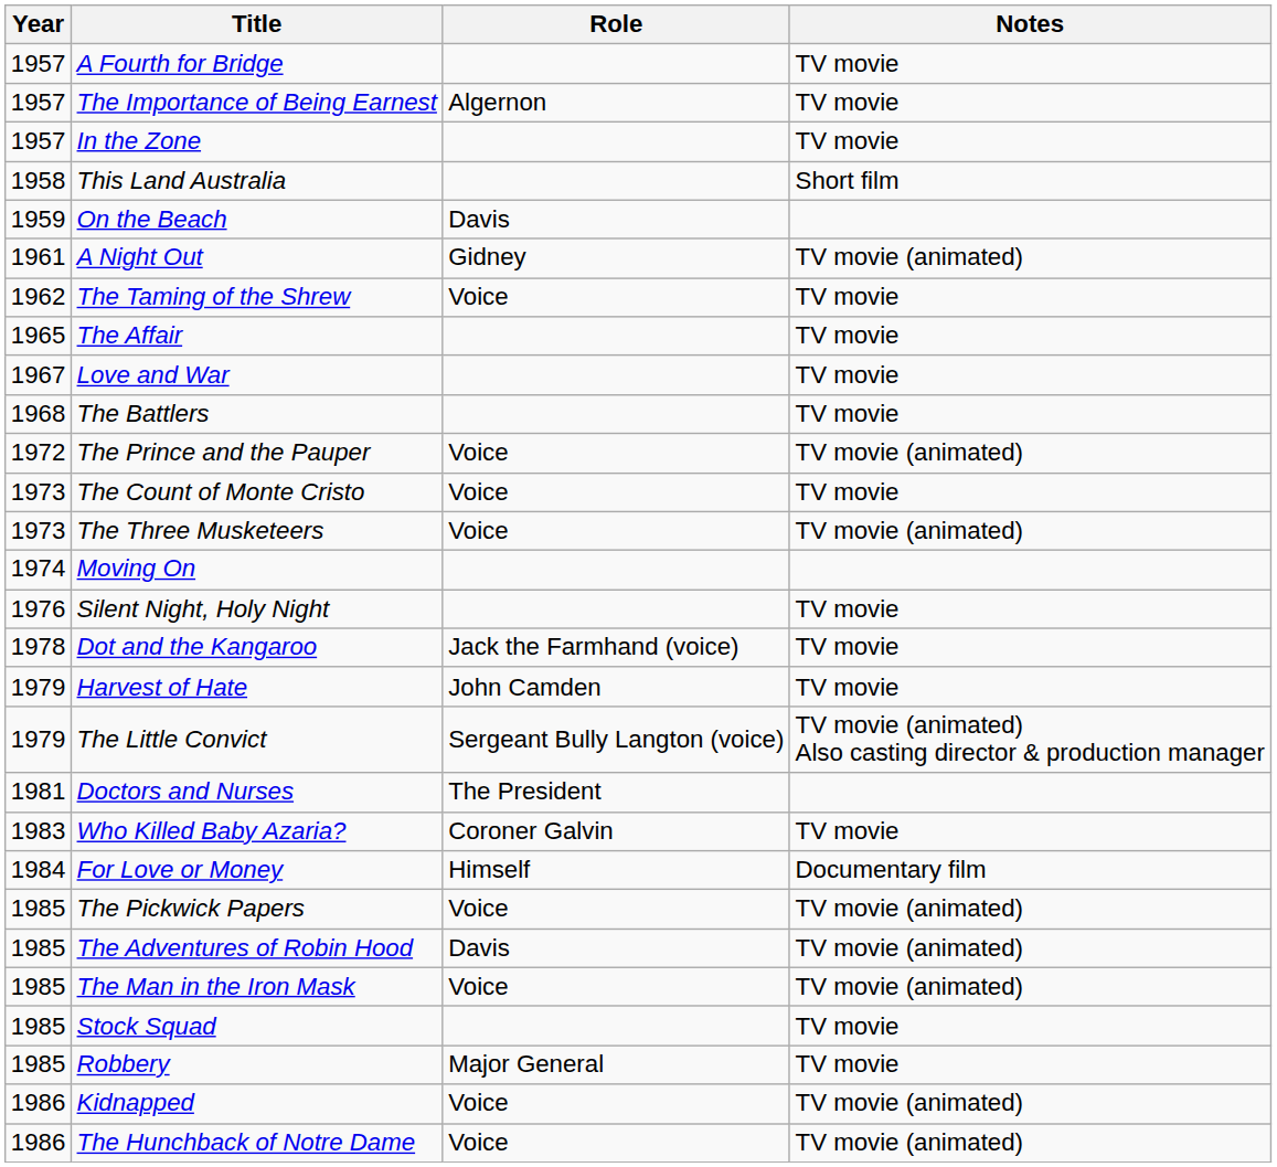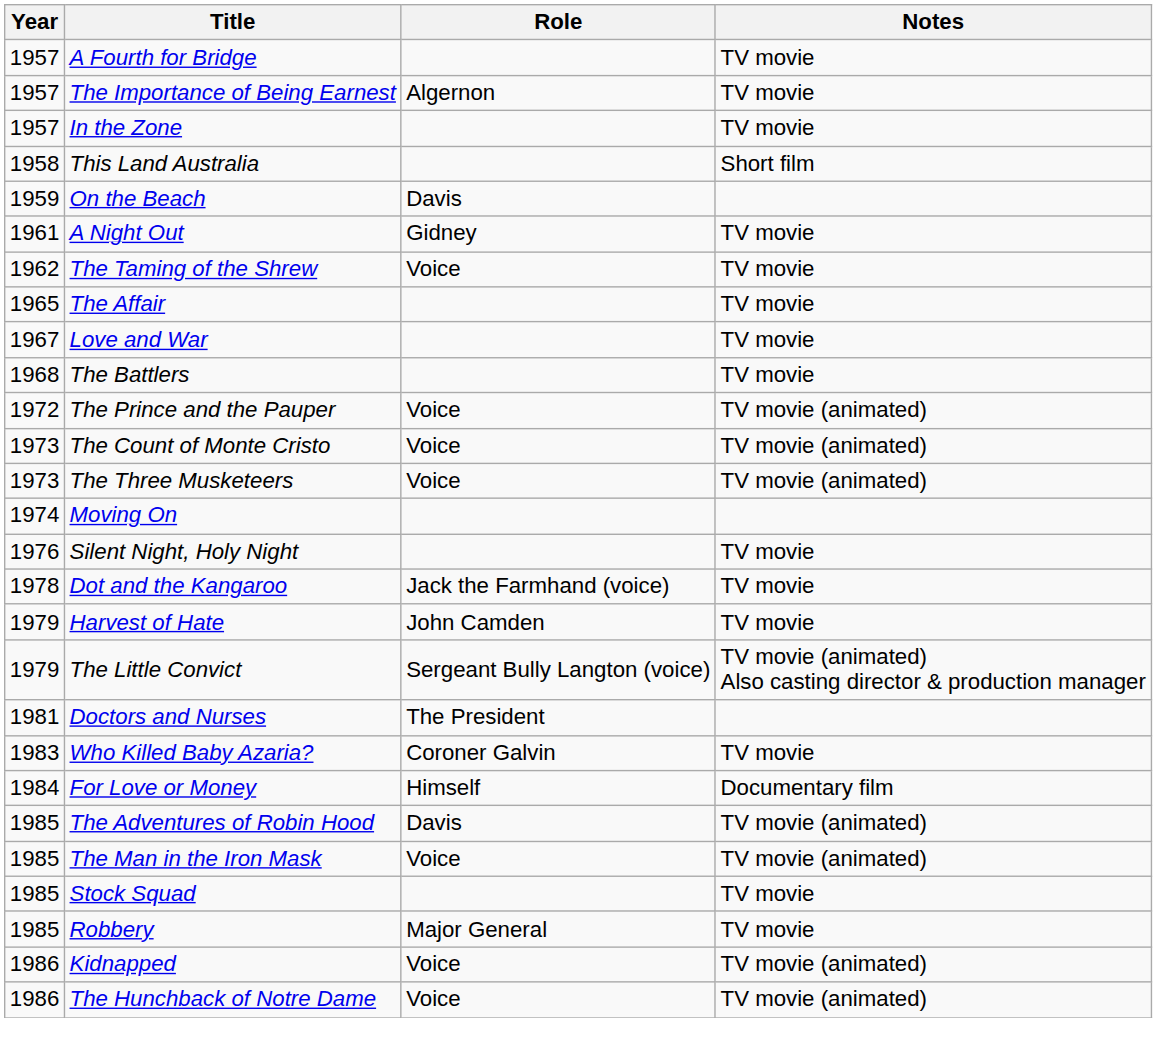 <table class="wikitable">
 <tr>
 <th>Year</th>
 <th>Title</th>
 <th>Role</th>
 <th>Notes</th>
 </tr>
 <tr>
 <td>1957</td>
 <td><em><a href='#'>A Fourth for Bridge</a></em></td>
 <td></td>
 <td>TV movie</td>
 </tr>
 <tr>
 <td>1957</td>
 <td><em><a href='#'>The Importance of Being Earnest</a></em></td>
 <td>Algernon</td>
 <td>TV movie</td>
 </tr>
 <tr>
 <td>1957</td>
 <td><em><a href='#'>In the Zone</a></em></td>
 <td></td>
 <td>TV movie</td>
 </tr>
 <tr>
 <td>1958</td>
 <td><em>This Land Australia</em></td>
 <td></td>
 <td>Short film</td>
 </tr>
 <tr>
 <td>1959</td>
 <td><em><a href='#'>On the Beach</a></em></td>
 <td>Davis</td>
 <td></td>
 </tr>
 <tr>
 <td>1961</td>
 <td><em><a href='#'>A Night Out</a></em></td>
 <td>Gidney</td>
-<td>TV movie (animated)</td>
+<td>TV movie</td>
 </tr>
 <tr>
 <td>1962</td>
 <td><em><a href='#'>The Taming of the Shrew</a></em></td>
 <td>Voice</td>
 <td>TV movie</td>
 </tr>
 <tr>
 <td>1965</td>
 <td><em><a href='#'>The Affair</a></em></td>
 <td></td>
 <td>TV movie</td>
 </tr>
 <tr>
 <td>1967</td>
 <td><em><a href='#'>Love and War</a></em></td>
 <td></td>
 <td>TV movie</td>
 </tr>
 <tr>
 <td>1968</td>
 <td><em>The Battlers</em></td>
 <td></td>
 <td>TV movie</td>
 </tr>
 <tr>
 <td>1972</td>
 <td><em>The Prince and the Pauper</em></td>
 <td>Voice</td>
 <td>TV movie (animated)</td>
 </tr>
 <tr>
 <td>1973</td>
 <td><em>The Count of Monte Cristo</em></td>
 <td>Voice</td>
-<td>TV movie</td>
+<td>TV movie (animated)</td>
 </tr>
 <tr>
 <td>1973</td>
 <td><em>The Three Musketeers</em></td>
 <td>Voice</td>
 <td>TV movie (animated)</td>
 </tr>
 <tr>
 <td>1974</td>
 <td><em><a href='#'>Moving On</a></em></td>
 <td></td>
 <td></td>
 </tr>
 <tr>
 <td>1976</td>
 <td><em>Silent Night, Holy Night</em></td>
 <td></td>
 <td>TV movie</td>
 </tr>
 <tr>
 <td>1978</td>
 <td><em><a href='#'>Dot and the Kangaroo</a></em></td>
 <td>Jack the Farmhand (voice)</td>
 <td>TV movie</td>
 </tr>
 <tr>
 <td>1979</td>
 <td><em><a href='#'>Harvest of Hate</a></em></td>
 <td>John Camden</td>
 <td>TV movie</td>
 </tr>
 <tr>
 <td>1979</td>
 <td><em>The Little Convict</em></td>
 <td>Sergeant Bully Langton (voice)</td>
 <td>TV movie (animated)<br>Also casting director & production manager</td>
 </tr>
 <tr>
 <td>1981</td>
 <td><em><a href='#'>Doctors and Nurses</a></em></td>
 <td>The President</td>
 <td></td>
 </tr>
 <tr>
 <td>1983</td>
 <td><em><a href='#'>Who Killed Baby Azaria?</a></em></td>
 <td>Coroner Galvin</td>
 <td>TV movie</td>
 </tr>
 <tr>
 <td>1984</td>
 <td><em><a href='#'>For Love or Money</a></em></td>
 <td>Himself</td>
 <td>Documentary film</td>
 </tr>
 <tr>
 <td>1985</td>
-<td><em>The Pickwick Papers</em></td>
-<td>Voice</td>
-<td>TV movie (animated)</td>
-</tr>
-<tr>
-<td>1985</td>
 <td><em><a href='#'>The Adventures of Robin Hood</a></em></td>
 <td>Davis</td>
 <td>TV movie (animated)</td>
 </tr>
 <tr>
 <td>1985</td>
 <td><em><a href='#'>The Man in the Iron Mask</a></em></td>
 <td>Voice</td>
 <td>TV movie (animated)</td>
 </tr>
 <tr>
 <td>1985</td>
 <td><em><a href='#'>Stock Squad</a></em></td>
 <td></td>
 <td>TV movie</td>
 </tr>
 <tr>
 <td>1985</td>
 <td><em><a href='#'>Robbery</a></em></td>
 <td>Major General</td>
 <td>TV movie</td>
 </tr>
 <tr>
 <td>1986</td>
 <td><em><a href='#'>Kidnapped</a></em></td>
 <td>Voice</td>
 <td>TV movie (animated)</td>
 </tr>
 <tr>
 <td>1986</td>
 <td><em><a href='#'>The Hunchback of Notre Dame</a></em></td>
 <td>Voice</td>
 <td>TV movie (animated)</td>
 </tr>
 </table>
